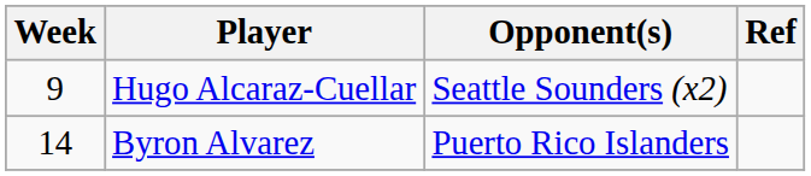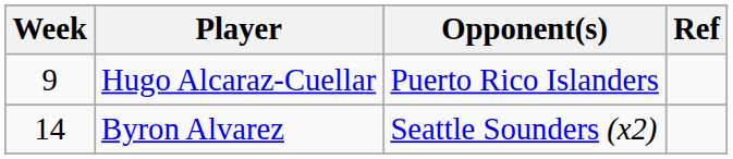 <table class=wikitable>
 <tr>
 <th>Week</th>
 <th>Player</th>
 <th>Opponent(s)</th>
 <th>Ref</th>
 </tr>
 <tr>
 <td align=center>9</td>
 <td> <a href='#'>Hugo Alcaraz-Cuellar</a></td>
-<td><a href='#'>Seattle Sounders</a> <em>(x2)</em></td>
+<td><a href='#'>Puerto Rico Islanders</a></td>
 <td></td>
 </tr>
 <tr>
 <td align=center>14</td>
 <td> <a href='#'>Byron Alvarez</a></td>
-<td><a href='#'>Puerto Rico Islanders</a></td>
+<td><a href='#'>Seattle Sounders</a> <em>(x2)</em></td>
 <td></td>
 </tr>
 </table>
